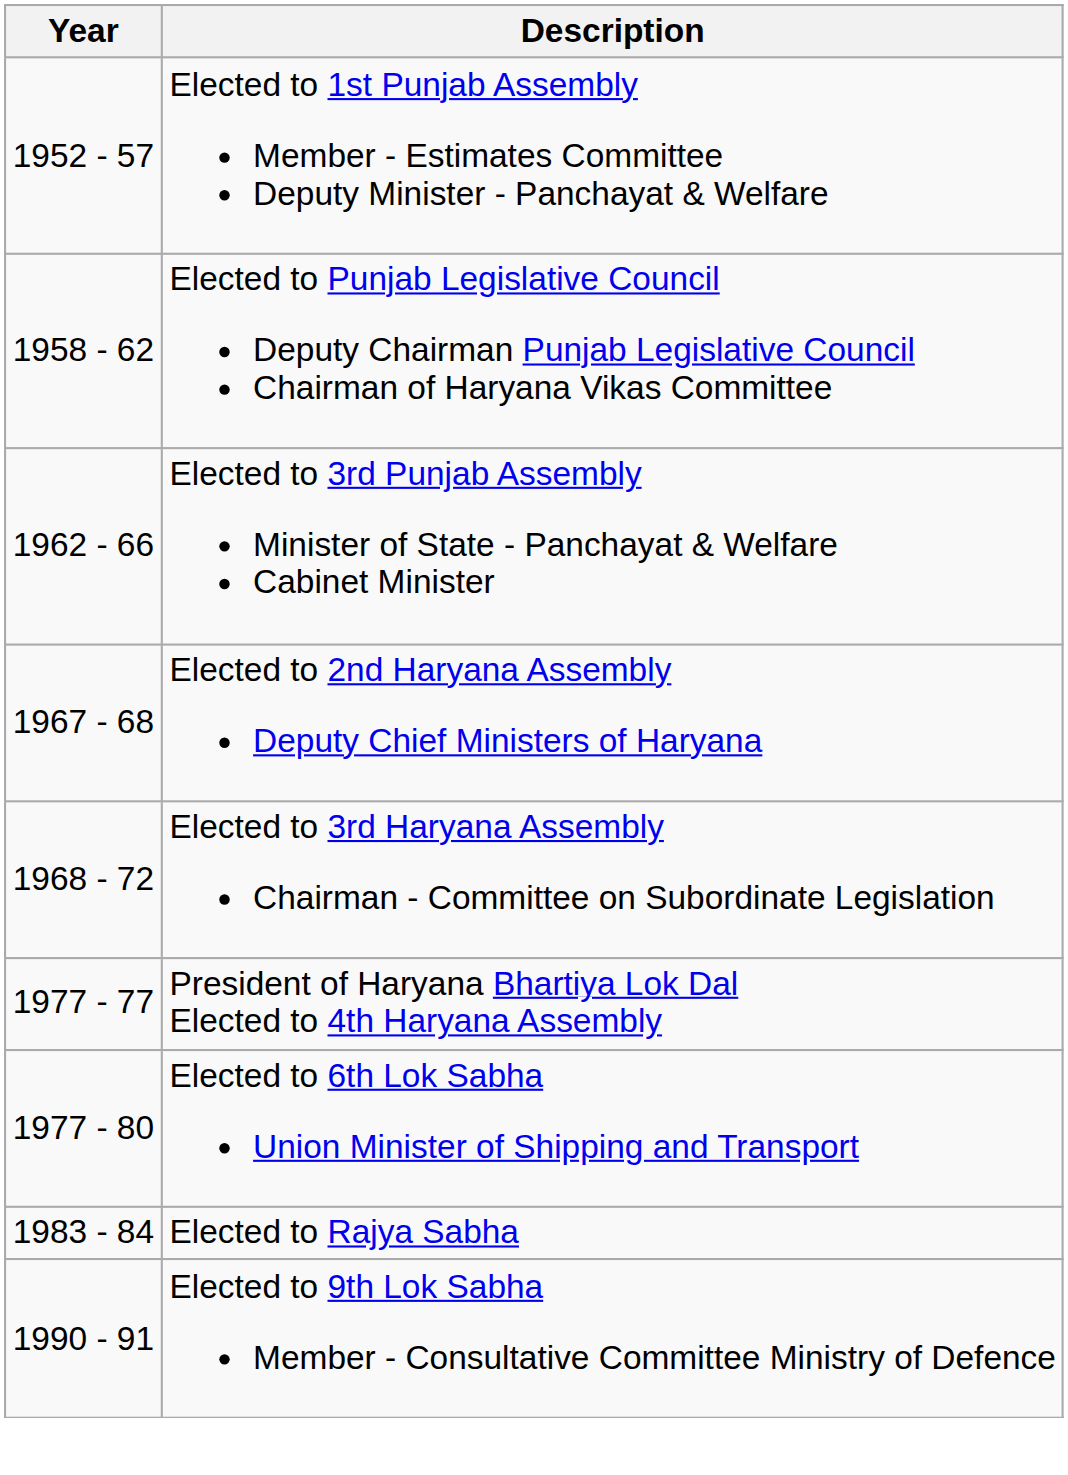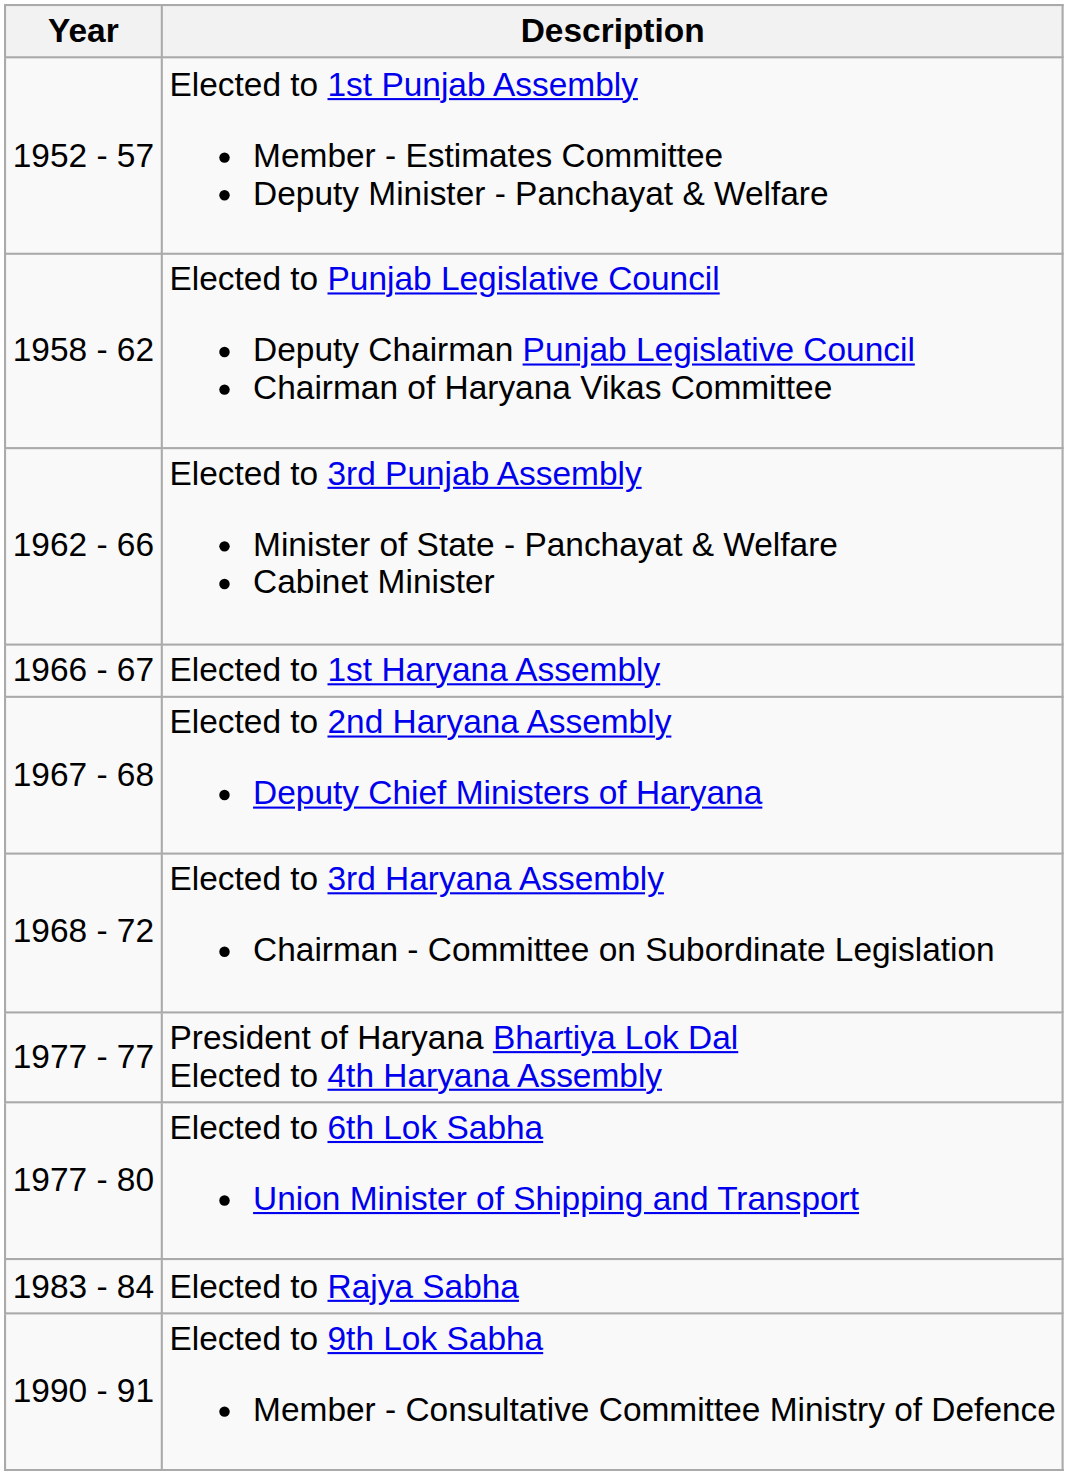 <table class="wikitable">
 <tr>
 <th>Year</th>
 <th>Description</th>
 </tr>
 <tr>
 <td>1952 - 57</td>
 <td>Elected to <a href='#'>1st Punjab Assembly</a><br><ul><li>Member - Estimates Committee </li><li>Deputy Minister - Panchayat & Welfare </li></ul></td>
 </tr>
 <tr>
 <td>1958 - 62</td>
 <td>Elected to <a href='#'>Punjab Legislative Council</a><br><ul><li>Deputy Chairman <a href='#'>Punjab Legislative Council</a> </li><li>Chairman of Haryana Vikas Committee</li></ul></td>
 </tr>
 <tr>
 <td>1962 - 66</td>
 <td>Elected to <a href='#'>3rd Punjab Assembly</a><br><ul><li>Minister of State - Panchayat & Welfare </li><li>Cabinet Minister </li></ul></td>
+</tr>
+<tr>
+<td>1966 - 67</td>
+<td>Elected to <a href='#'>1st Haryana Assembly</a></td>
 </tr>
 <tr>
 <td>1967 - 68</td>
 <td>Elected to <a href='#'>2nd Haryana Assembly</a><br><ul><li><a href='#'>Deputy Chief Ministers of Haryana</a></li></ul></td>
 </tr>
 <tr>
 <td>1968 - 72</td>
 <td>Elected to <a href='#'>3rd Haryana Assembly</a><br><ul><li>Chairman - Committee on Subordinate Legislation </li></ul></td>
 </tr>
 <tr>
 <td>1977 - 77</td>
 <td>President of Haryana <a href='#'>Bhartiya Lok Dal</a><br>Elected to <a href='#'>4th Haryana Assembly</a></td>
 </tr>
 <tr>
 <td>1977 - 80</td>
 <td>Elected to <a href='#'>6th Lok Sabha</a><br><ul><li><a href='#'>Union Minister of Shipping and Transport</a></li></ul></td>
 </tr>
 <tr>
 <td>1983 - 84</td>
 <td>Elected to <a href='#'>Rajya Sabha</a></td>
 </tr>
 <tr>
 <td>1990 - 91</td>
 <td>Elected to <a href='#'>9th Lok Sabha</a><br><ul><li>Member - Consultative Committee Ministry of Defence</li></ul></td>
 </tr>
 <tr>
 </tr>
 </table>
